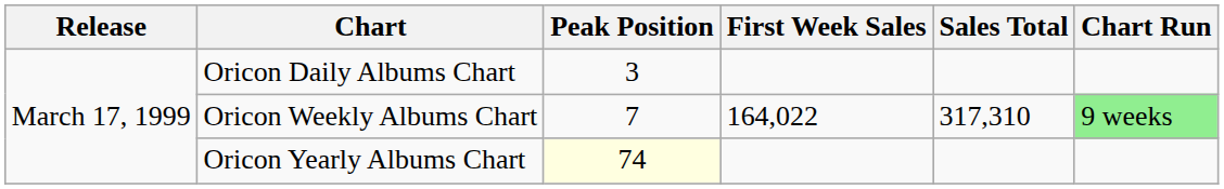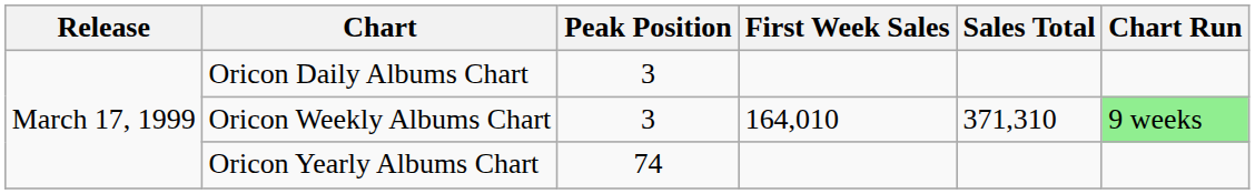 <table class="wikitable">
 <tr>
 <th>Release</th>
 <th>Chart</th>
 <th>Peak Position</th>
 <th>First Week Sales</th>
 <th>Sales Total</th>
 <th>Chart Run</th>
 </tr>
 <tr>
 <td rowspan="3">March 17, 1999</td>
 <td>Oricon Daily Albums Chart</td>
 <td align="center">3</td>
 <td></td>
 <td></td>
 <td></td>
 </tr>
 <tr>
 <td>Oricon Weekly Albums Chart</td>
-<td align="center">7</td>
-<td>164,022</td>
-<td>317,310</td>
+<td align="center">3</td>
+<td>164,010</td>
+<td>371,310</td>
 <td style="background: lightgreen;">9 weeks</td>
 </tr>
 <tr>
 <td>Oricon Yearly Albums Chart</td>
-<td align="center" style="background: lightyellow;">74</td>
+<td align="center">74</td>
 <td></td>
 <td></td>
 <td></td>
 </tr>
 </table>
